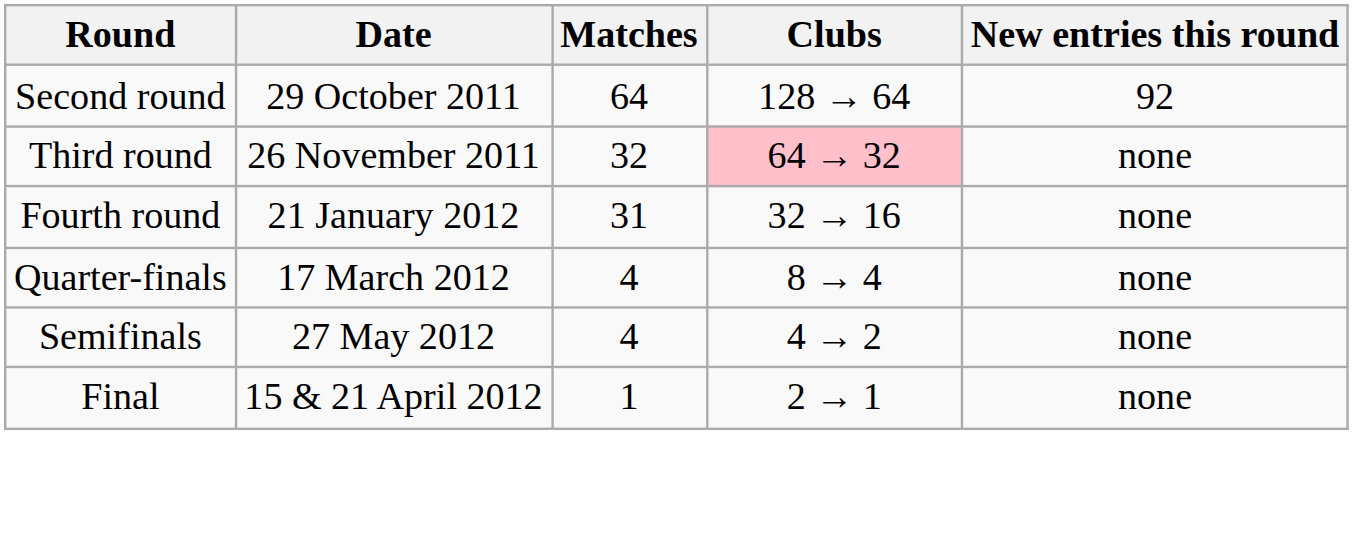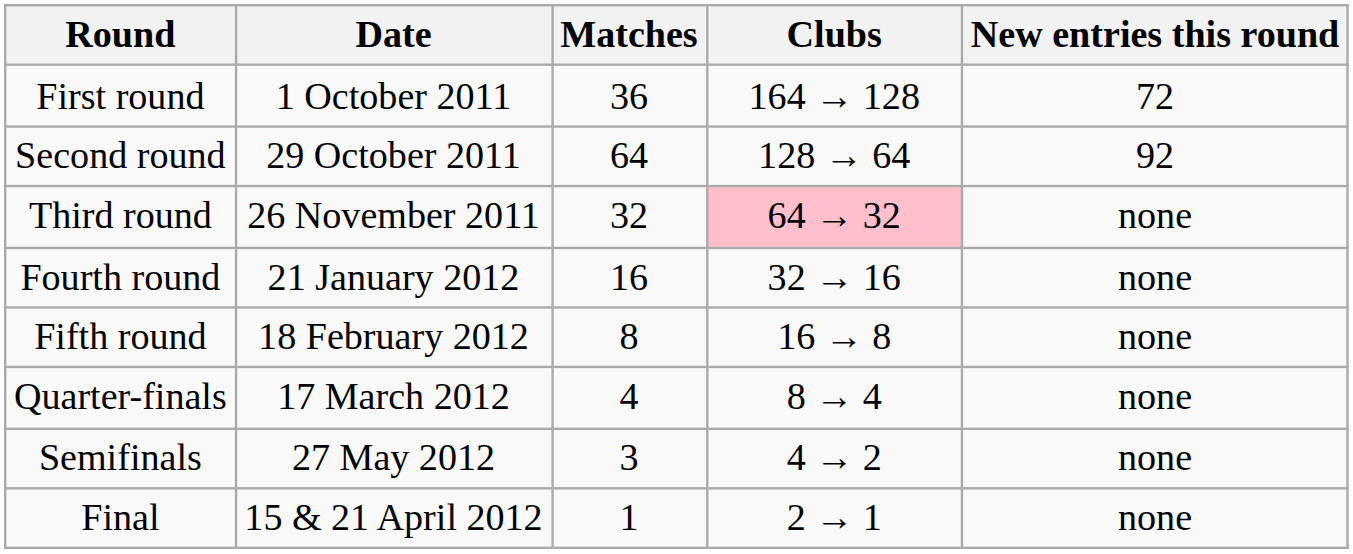 <table class="wikitable">
 <tr>
 <th>Round</th>
 <th>Date</th>
 <th>Matches</th>
 <th width=100>Clubs</th>
 <th>New entries this round</th>
+</tr>
+<tr align=center>
+<td>First round</td>
+<td>1 October 2011</td>
+<td>36</td>
+<td>164 → 128</td>
+<td>72</td>
 </tr>
 <tr align=center>
 <td>Second round</td>
 <td>29 October 2011</td>
 <td>64</td>
 <td>128 → 64</td>
 <td>92</td>
 </tr>
 <tr align=center>
 <td>Third round</td>
 <td>26 November 2011</td>
 <td>32</td>
 <td style="background: pink;">64 → 32</td>
 <td>none</td>
 </tr>
 <tr align=center>
 <td>Fourth round</td>
 <td>21 January 2012</td>
-<td>31</td>
+<td>16</td>
 <td>32 → 16</td>
+<td>none</td>
+</tr>
+<tr align=center>
+<td>Fifth round</td>
+<td>18 February 2012</td>
+<td>8</td>
+<td>16 → 8</td>
 <td>none</td>
 </tr>
 <tr align=center>
 <td>Quarter-finals</td>
 <td>17 March 2012</td>
 <td>4</td>
 <td>8 → 4</td>
 <td>none</td>
 </tr>
 <tr align=center>
 <td>Semifinals</td>
 <td>27 May 2012</td>
-<td>4</td>
+<td>3</td>
 <td>4 → 2</td>
 <td>none</td>
 </tr>
 <tr align=center>
 <td>Final</td>
 <td>15 & 21 April 2012</td>
 <td>1</td>
 <td>2 → 1</td>
 <td>none</td>
 </tr>
 </table>
